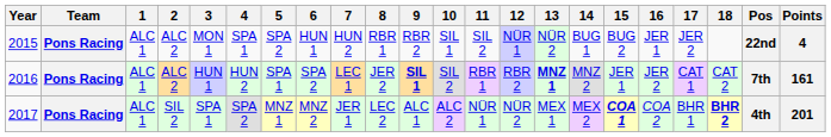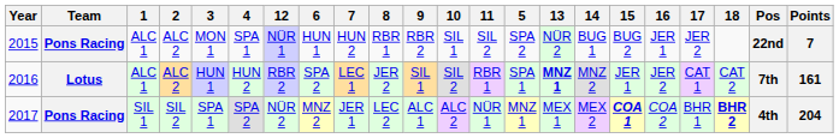 <table class="wikitable" style="text-align:center; font-size:85%">
 <tr>
 <th>Year</th>
 <th>Team</th>
 <th>1</th>
 <th>2</th>
 <th>3</th>
 <th>4</th>
-<th>5</th>
+<th>12</th>
 <th>6</th>
 <th>7</th>
 <th>8</th>
 <th>9</th>
 <th>10</th>
 <th>11</th>
-<th>12</th>
+<th>5</th>
 <th>13</th>
 <th>14</th>
 <th>15</th>
 <th>16</th>
 <th>17</th>
 <th>18</th>
 <th>Pos</th>
 <th>Points</th>
 </tr>
 <tr>
 <td><a href='#'>2015</a></td>
 <th nowrap><a href='#'>Pons Racing</a></th>
 <td><a href='#'>ALC<br>1</a></td>
 <td><a href='#'>ALC<br>2</a></td>
 <td><a href='#'>MON<br>1</a></td>
 <td><a href='#'>SPA<br>1</a></td>
-<td><a href='#'>SPA<br>2</a></td>
+<td style="background:#CFCFFF;"><a href='#'>NÜR<br>1</a><br></td>
 <td><a href='#'>HUN<br>1</a></td>
 <td><a href='#'>HUN<br>2</a></td>
 <td><a href='#'>RBR<br>1</a></td>
 <td><a href='#'>RBR<br>2</a></td>
 <td><a href='#'>SIL<br>1</a></td>
 <td><a href='#'>SIL<br>2</a></td>
-<td style="background:#CFCFFF;"><a href='#'>NÜR<br>1</a><br></td>
+<td><a href='#'>SPA<br>2</a></td>
 <td style="background:#DFFFDF;"><a href='#'>NÜR<br>2</a><br></td>
 <td><a href='#'>BUG<br>1</a></td>
 <td><a href='#'>BUG<br>2</a></td>
 <td><a href='#'>JER<br>1</a></td>
 <td><a href='#'>JER<br>2</a></td>
 <td></td>
 <th>22nd</th>
-<th>4</th>
+<th>7</th>
 </tr>
 <tr>
 <td><a href='#'>2016</a></td>
-<th nowrap><a href='#'>Pons Racing</a></th>
+<th nowrap><a href='#'>Lotus</a></th>
 <td style="background:#DFFFDF;"><a href='#'>ALC<br>1</a><br></td>
 <td style="background:#FFDF9F;"><a href='#'>ALC<br>2</a><br></td>
 <td style="background:#CFCFFF;"><a href='#'>HUN<br>1</a><br></td>
 <td style="background:#DFFFDF;"><a href='#'>HUN<br>2</a><br></td>
-<td style="background:#DFFFDF;"><a href='#'>SPA<br>1</a><br></td>
+<td style="background:#CFCFFF;"><a href='#'>RBR<br>2</a><br></td>
 <td style="background:#DFFFDF;"><a href='#'>SPA<br>2</a><br></td>
 <td style="background:#FFDF9F;"><a href='#'>LEC<br>1</a><br></td>
 <td style="background:#DFFFDF;"><a href='#'>JER<br>2</a><br></td>
-<td style="background:#FFDF9F;"><strong><a href='#'>SIL<br>1</a><br></strong></td>
+<td style="background:#FFDF9F;"><a href='#'>SIL<br>1</a><br></td>
 <td style="background:#DFDFDF;"><a href='#'>SIL<br>2</a><br></td>
 <td style="background:#EFCFFF;"><a href='#'>RBR<br>1</a><br></td>
-<td style="background:#CFCFFF;"><a href='#'>RBR<br>2</a><br></td>
+<td style="background:#DFFFDF;"><a href='#'>SPA<br>1</a><br></td>
 <td style="background:#DFFFDF;"><strong><a href='#'>MNZ<br>1</a><br></strong></td>
 <td style="background:#DFDFDF;"><a href='#'>MNZ<br>2</a><br></td>
 <td style="background:#DFFFDF;"><a href='#'>JER<br>1</a><br></td>
 <td style="background:#DFFFDF;"><a href='#'>JER<br>2</a><br></td>
 <td style="background:#EFCFFF;"><a href='#'>CAT<br>1</a><br></td>
 <td style="background:#DFFFDF;"><a href='#'>CAT<br>2</a><br></td>
 <th>7th</th>
 <th>161</th>
 </tr>
 <tr>
 <td><a href='#'>2017</a></td>
 <th nowrap><a href='#'>Pons Racing</a></th>
-<td style="background:#DFFFDF;"><a href='#'>ALC<br>1</a><br></td>
+<td style="background:#DFFFDF;"><a href='#'>SIL<br>1</a><br></td>
 <td style="background:#DFFFDF;"><a href='#'>SIL<br>2</a><br></td>
 <td style="background:#DFFFDF;"><a href='#'>SPA<br>1</a><br></td>
 <td style="background:#DFDFDF;"><a href='#'>SPA<br>2</a><br></td>
-<td style="background:#FFFFBF;"><a href='#'>MNZ<br>1</a><br></td>
+<td style="background:#DFFFDF;"><a href='#'>NÜR<br>2</a><br></td>
 <td style="background:#FFFFBF;"><a href='#'>MNZ<br>2</a><br></td>
 <td style="background:#DFFFDF;"><a href='#'>JER<br>1</a><br></td>
 <td style="background:#DFFFDF;"><a href='#'>LEC<br>2</a><br></td>
 <td style="background:#DFFFDF;"><a href='#'>ALC<br>1</a><br></td>
 <td style="background:#EFCFFF;"><a href='#'>ALC<br>2</a><br></td>
 <td style="background:#DFFFDF;"><a href='#'>NÜR<br>1</a><br></td>
-<td style="background:#DFFFDF;"><a href='#'>NÜR<br>2</a><br></td>
+<td style="background:#FFFFBF;"><a href='#'>MNZ<br>1</a><br></td>
 <td style="background:#DFFFDF;"><a href='#'>MEX<br>1</a><br></td>
 <td style="background:#EFCFFF;"><a href='#'>MEX<br>2</a><br></td>
 <td style="background:#FFFFBF;"><strong><em><a href='#'>COA<br>1</a></em></strong><br></td>
 <td style="background:#DFFFDF;"><em><a href='#'>COA<br>2</a></em><br></td>
 <td style="background:#DFFFDF;"><a href='#'>BHR<br>1</a><br></td>
 <td style="background:#FFFFBF;"><strong><a href='#'>BHR<br>2</a></strong><br></td>
 <th>4th</th>
-<th>201</th>
+<th>204</th>
 </tr>
 </table>
